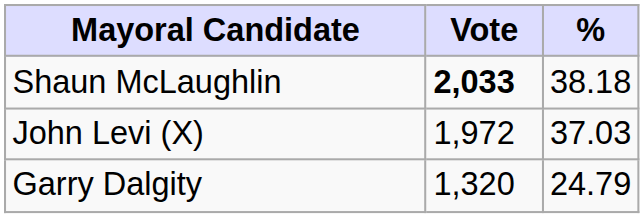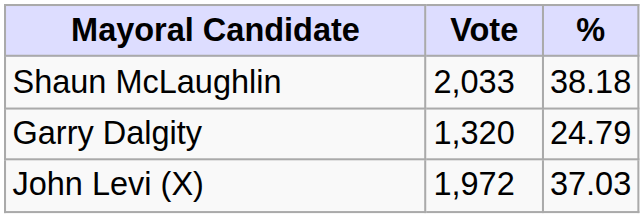 <table class="wikitable">
 <tr>
 <th style="background:#ddf; width:200px;">Mayoral Candidate </th>
 <th style="background:#ddf; width:50px;">Vote</th>
 <th style="background:#ddf; width:30px;">%</th>
 </tr>
 <tr>
 <td>Shaun McLaughlin</td>
-<td><strong>2,033</strong></td>
+<td>2,033</td>
 <td>38.18</td>
+</tr>
+<tr>
+<td>Garry Dalgity</td>
+<td>1,320</td>
+<td>24.79</td>
 </tr>
 <tr>
 <td>John Levi (X)</td>
 <td>1,972</td>
 <td>37.03</td>
 </tr>
-<tr>
-<td>Garry Dalgity</td>
-<td>1,320</td>
-<td>24.79</td>
-</tr>
 </table>
